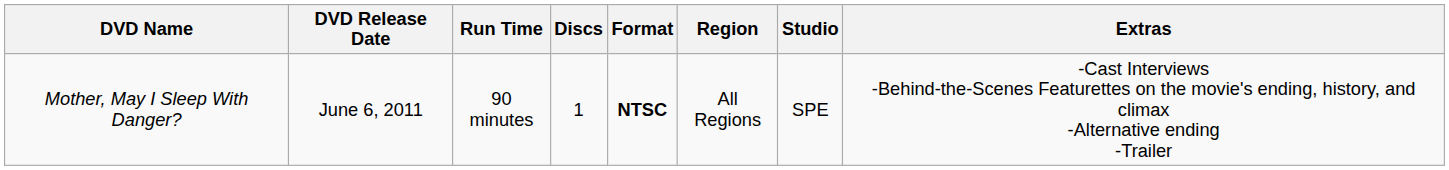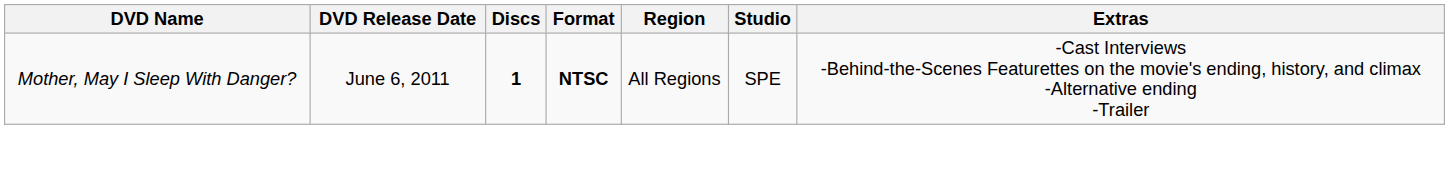 <table class="wikitable" width=100%>
 <tr>
 <th>DVD Name</th>
 <th>DVD Release Date</th>
-<th>Run Time</th>
 <th>Discs</th>
 <th>Format</th>
 <th>Region</th>
 <th>Studio</th>
 <th>Extras</th>
 </tr>
 <tr>
 <td align="center"><em>Mother, May I Sleep With Danger?</em></td>
 <td align="center">June 6, 2011</td>
-<td align="center">90 minutes</td>
-<td align="center">1</td>
+<td align="center"><strong>1</strong></td>
 <td align="center"><strong>NTSC</strong></td>
 <td align="center">All Regions</td>
 <td align="center">SPE</td>
 <td align="center">-Cast Interviews<br>-Behind-the-Scenes Featurettes on the movie's ending, history, and climax<br>-Alternative ending<br>-Trailer</td>
 </tr>
 </table>
